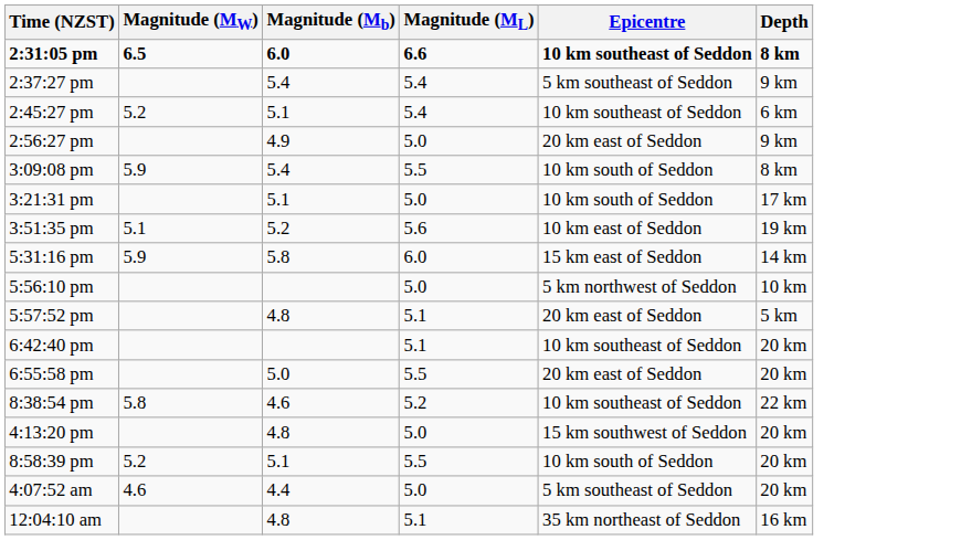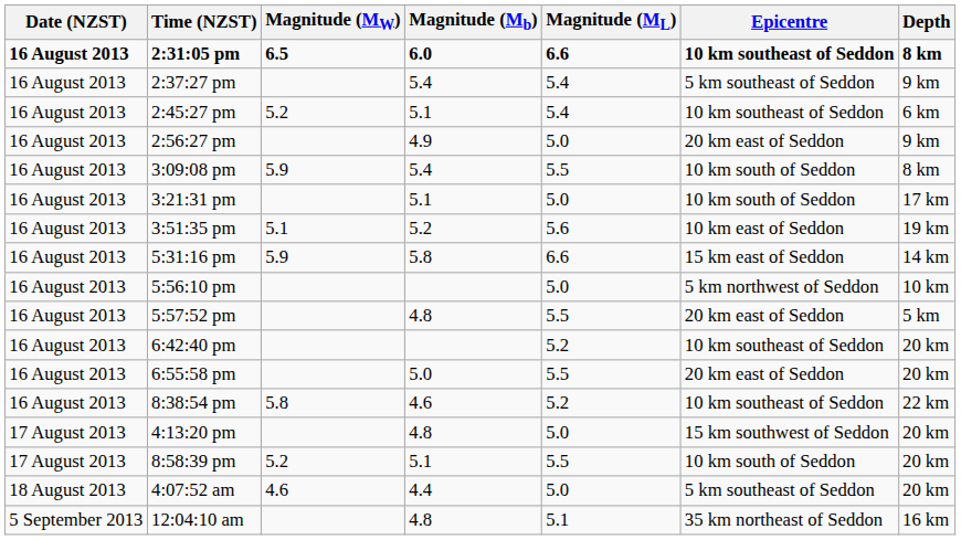 <table class="wikitable">
 <tr>
+<th>Date (NZST)</th>
 <th>Time (NZST)</th>
 <th>Magnitude (<a href='#'>M<sub>W</sub></a>)</th>
 <th>Magnitude (<a href='#'>M<sub>b</sub></a>)</th>
 <th>Magnitude (<a href='#'>M<sub>L</sub></a>)</th>
 <th><a href='#'>Epicentre</a></th>
 <th>Depth</th>
 </tr>
 <tr>
+<td><strong>16 August 2013</strong></td>
 <td><strong>2:31:05 pm</strong></td>
 <td><strong>6.5</strong></td>
 <td><strong>6.0</strong></td>
 <td><strong>6.6</strong></td>
 <td><strong>10 km southeast of Seddon</strong></td>
 <td><strong>8 km</strong></td>
 </tr>
 <tr>
+<td>16 August 2013</td>
 <td>2:37:27 pm</td>
 <td></td>
 <td>5.4</td>
 <td>5.4</td>
 <td>5 km southeast of Seddon</td>
 <td>9 km</td>
 </tr>
 <tr>
+<td>16 August 2013</td>
 <td>2:45:27 pm</td>
 <td>5.2</td>
 <td>5.1</td>
 <td>5.4</td>
 <td>10 km southeast of Seddon</td>
 <td>6 km</td>
 </tr>
 <tr>
+<td>16 August 2013</td>
 <td>2:56:27 pm</td>
 <td></td>
 <td>4.9</td>
 <td>5.0</td>
 <td>20 km east of Seddon</td>
 <td>9 km</td>
 </tr>
 <tr>
+<td>16 August 2013</td>
 <td>3:09:08 pm</td>
 <td>5.9</td>
 <td>5.4</td>
 <td>5.5</td>
 <td>10 km south of Seddon</td>
 <td>8 km</td>
 </tr>
 <tr>
+<td>16 August 2013</td>
 <td>3:21:31 pm</td>
 <td></td>
 <td>5.1</td>
 <td>5.0</td>
 <td>10 km south of Seddon</td>
 <td>17 km</td>
 </tr>
 <tr>
+<td>16 August 2013</td>
 <td>3:51:35 pm</td>
 <td>5.1</td>
 <td>5.2</td>
 <td>5.6</td>
 <td>10 km east of Seddon</td>
 <td>19 km</td>
 </tr>
 <tr>
+<td>16 August 2013</td>
 <td>5:31:16 pm</td>
 <td>5.9</td>
 <td>5.8</td>
-<td>6.0</td>
+<td>6.6</td>
 <td>15 km east of Seddon</td>
 <td>14 km</td>
 </tr>
 <tr>
+<td>16 August 2013</td>
 <td>5:56:10 pm</td>
 <td></td>
 <td></td>
 <td>5.0</td>
 <td>5 km northwest of Seddon</td>
 <td>10 km</td>
 </tr>
 <tr>
+<td>16 August 2013</td>
 <td>5:57:52 pm</td>
 <td></td>
 <td>4.8</td>
-<td>5.1</td>
+<td>5.5</td>
 <td>20 km east of Seddon</td>
 <td>5 km</td>
 </tr>
 <tr>
+<td>16 August 2013</td>
 <td>6:42:40 pm</td>
 <td></td>
 <td></td>
-<td>5.1</td>
+<td>5.2</td>
 <td>10 km southeast of Seddon</td>
 <td>20 km</td>
 </tr>
 <tr>
+<td>16 August 2013</td>
 <td>6:55:58 pm</td>
 <td></td>
 <td>5.0</td>
 <td>5.5</td>
 <td>20 km east of Seddon</td>
 <td>20 km</td>
 </tr>
 <tr>
+<td>16 August 2013</td>
 <td>8:38:54 pm</td>
 <td>5.8</td>
 <td>4.6</td>
 <td>5.2</td>
 <td>10 km southeast of Seddon</td>
 <td>22 km</td>
 </tr>
 <tr>
+<td>17 August 2013</td>
 <td>4:13:20 pm</td>
 <td></td>
 <td>4.8</td>
 <td>5.0</td>
 <td>15 km southwest of Seddon</td>
 <td>20 km</td>
 </tr>
 <tr>
+<td>17 August 2013</td>
 <td>8:58:39 pm</td>
 <td>5.2</td>
 <td>5.1</td>
 <td>5.5</td>
 <td>10 km south of Seddon</td>
 <td>20 km</td>
 </tr>
 <tr>
+<td>18 August 2013</td>
 <td>4:07:52 am</td>
 <td>4.6</td>
 <td>4.4</td>
 <td>5.0</td>
 <td>5 km southeast of Seddon</td>
 <td>20 km</td>
 </tr>
 <tr>
+<td>5 September 2013</td>
 <td>12:04:10 am</td>
 <td></td>
 <td>4.8</td>
 <td>5.1</td>
 <td>35 km northeast of Seddon</td>
 <td>16 km</td>
 </tr>
 </table>
